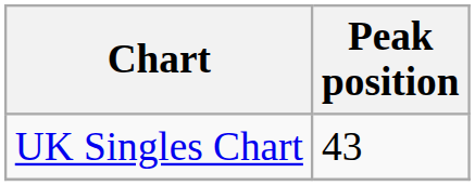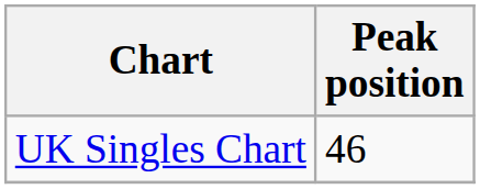 <table class="wikitable">
 <tr>
 <th>Chart</th>
 <th>Peak<br>position</th>
 </tr>
 <tr>
 <td><a href='#'>UK Singles Chart</a></td>
-<td>43</td>
+<td>46</td>
 </tr>
 <tr>
 </tr>
 </table>
